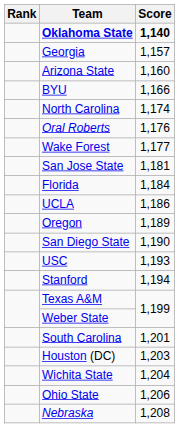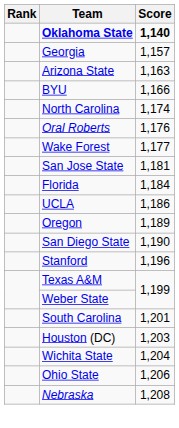 <table class="wikitable sortable" style="text-align:center">
 <tr>
 <th dat-sort-type=number>Rank</th>
 <th>Team</th>
 <th>Score</th>
 </tr>
 <tr>
 <td></td>
 <td align=left><strong><a href='#'>Oklahoma State</a></strong></td>
 <td><strong>1,140</strong></td>
 </tr>
 <tr>
 <td></td>
 <td align=left><a href='#'>Georgia</a></td>
 <td>1,157</td>
 </tr>
 <tr>
 <td></td>
 <td align=left><a href='#'>Arizona State</a></td>
-<td>1,160</td>
+<td>1,163</td>
 </tr>
 <tr>
 <td></td>
 <td align=left><a href='#'>BYU</a></td>
 <td>1,166</td>
 </tr>
 <tr>
 <td></td>
 <td align=left><a href='#'>North Carolina</a></td>
 <td>1,174</td>
 </tr>
 <tr>
 <td></td>
 <td align=left><em><a href='#'>Oral Roberts</a></em></td>
 <td>1,176</td>
 </tr>
 <tr>
 <td></td>
 <td align=left><a href='#'>Wake Forest</a></td>
 <td>1,177</td>
 </tr>
 <tr>
 <td></td>
 <td align=left><a href='#'>San Jose State</a></td>
 <td>1,181</td>
 </tr>
 <tr>
 <td></td>
 <td align=left><a href='#'>Florida</a></td>
 <td>1,184</td>
 </tr>
 <tr>
 <td></td>
 <td align=left><a href='#'>UCLA</a></td>
 <td>1,186</td>
 </tr>
 <tr>
 <td></td>
 <td align=left><a href='#'>Oregon</a></td>
 <td>1,189</td>
 </tr>
 <tr>
 <td></td>
 <td align=left><a href='#'>San Diego State</a></td>
 <td>1,190</td>
 </tr>
 <tr>
 <td></td>
-<td align=left><a href='#'>USC</a></td>
-<td>1,193</td>
-</tr>
-<tr>
-<td></td>
 <td align=left><a href='#'>Stanford</a></td>
-<td>1,194</td>
+<td>1,196</td>
 </tr>
 <tr>
 <td rowspan=2></td>
 <td align=left><a href='#'>Texas A&M</a></td>
 <td rowspan=2>1,199</td>
 </tr>
 <tr>
 <td align=left><a href='#'>Weber State</a></td>
 </tr>
 <tr>
 <td></td>
 <td align=left><a href='#'>South Carolina</a></td>
 <td>1,201</td>
 </tr>
 <tr>
 <td></td>
 <td align=left><a href='#'>Houston</a> (DC)</td>
 <td>1,203</td>
 </tr>
 <tr>
 <td></td>
 <td align=left><a href='#'>Wichita State</a></td>
 <td>1,204</td>
 </tr>
 <tr>
 <td></td>
 <td align=left><a href='#'>Ohio State</a></td>
 <td>1,206</td>
 </tr>
 <tr>
 <td></td>
 <td align=left><em><a href='#'>Nebraska</a></em></td>
 <td>1,208</td>
 </tr>
 </table>
